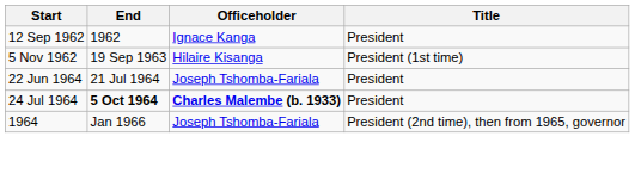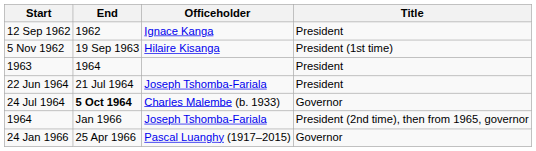 <table class=wikitable sortable>
 <tr>
 <th>Start</th>
 <th>End</th>
 <th>Officeholder</th>
 <th>Title</th>
 </tr>
 <tr>
 <td>12 Sep 1962</td>
 <td>1962</td>
 <td><a href='#'>Ignace Kanga</a></td>
 <td>President</td>
 </tr>
 <tr>
 <td>5 Nov 1962</td>
 <td>19 Sep 1963</td>
 <td><a href='#'>Hilaire Kisanga</a></td>
 <td>President (1st time)</td>
 </tr>
 <tr>
+<td>1963</td>
+<td>1964</td>
+<td></td>
+<td>President</td>
+</tr>
+<tr>
 <td>22 Jun 1964</td>
 <td>21 Jul 1964</td>
 <td><a href='#'>Joseph Tshomba-Fariala</a></td>
 <td>President</td>
 </tr>
 <tr>
 <td>24 Jul 1964</td>
 <td><strong>5 Oct 1964</strong></td>
-<td><strong><a href='#'>Charles Malembe</a> (b. 1933)</strong></td>
-<td>President</td>
+<td><a href='#'>Charles Malembe</a> (b. 1933)</td>
+<td>Governor</td>
 </tr>
 <tr>
 <td>1964</td>
 <td>Jan 1966</td>
 <td><a href='#'>Joseph Tshomba-Fariala</a></td>
 <td>President (2nd time), then from 1965, governor</td>
 </tr>
+<tr>
+<td>24 Jan 1966</td>
+<td>25 Apr 1966</td>
+<td><a href='#'>Pascal Luanghy</a> (1917–2015)</td>
+<td>Governor</td>
+</tr>
 </table>
